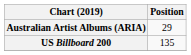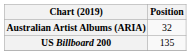 <table class="wikitable sortable plainrowheaders" style="text-align:center">
 <tr>
 <th scope="col">Chart (2019)</th>
 <th scope="col">Position</th>
 </tr>
 <tr>
 <th scope="row">Australian Artist Albums (ARIA)</th>
-<td>29</td>
+<td>32</td>
 </tr>
 <tr>
 <th scope="row">US <em>Billboard</em> 200</th>
 <td>135</td>
 </tr>
 <tr>
 </tr>
 </table>
